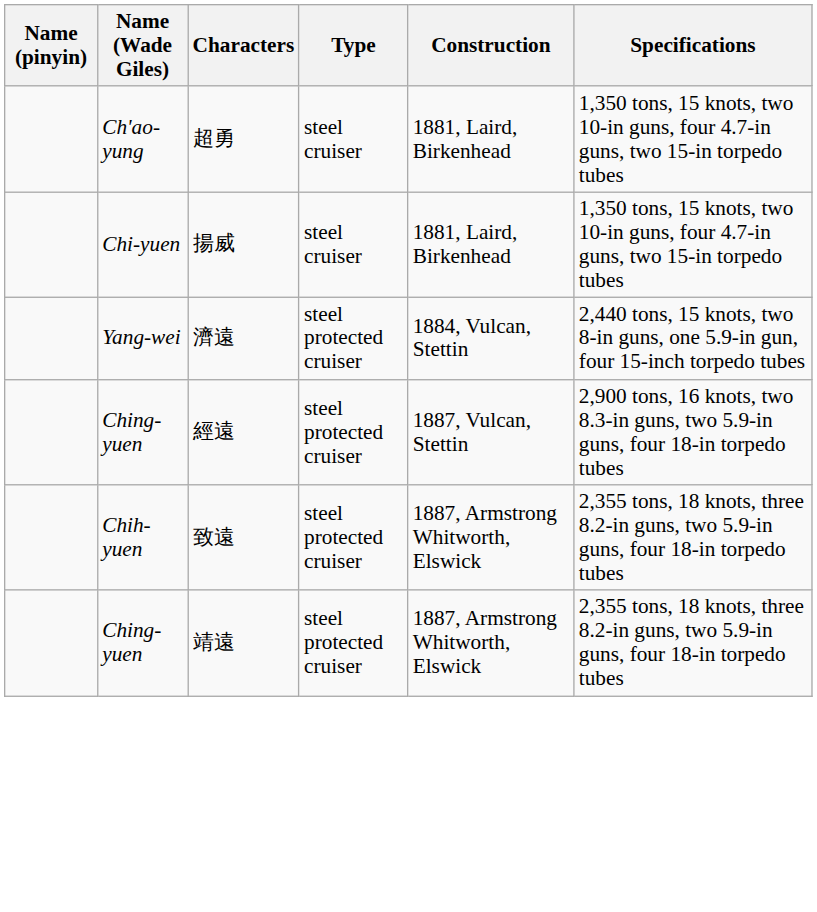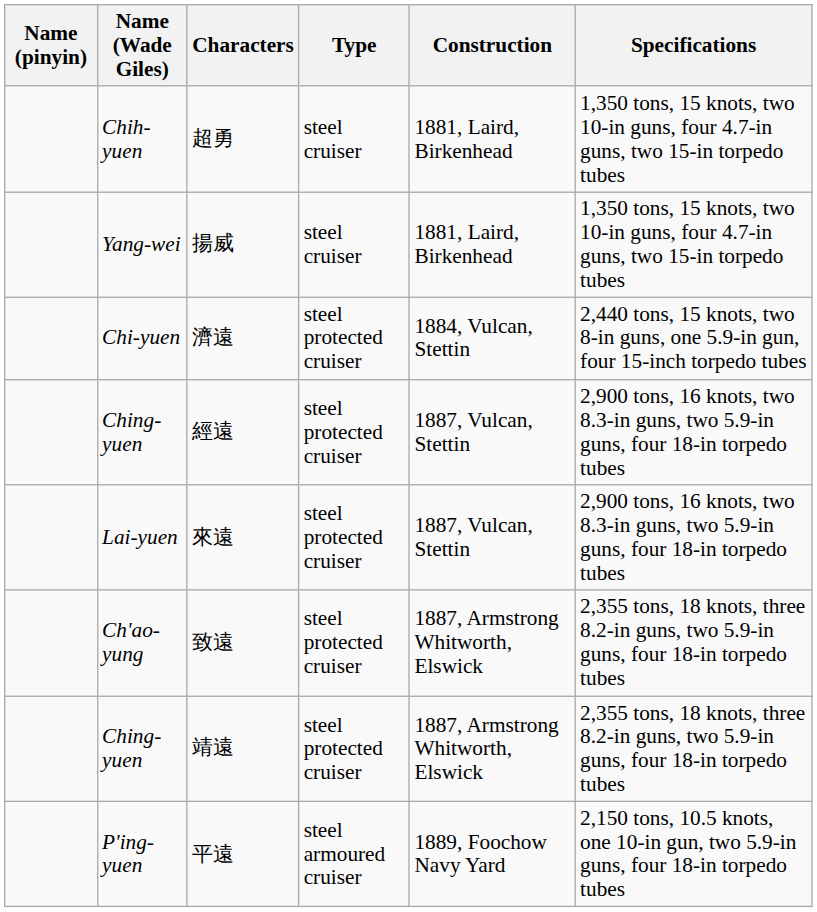 <table class="wikitable">
 <tr>
 <th>Name (pinyin)</th>
 <th>Name (Wade Giles)</th>
 <th>Characters</th>
 <th>Type</th>
 <th>Construction</th>
 <th>Specifications</th>
 </tr>
 <tr>
 <td></td>
-<td><em>Ch'ao-yung</em></td>
+<td><em>Chih-yuen</em></td>
 <td>超勇</td>
 <td>steel cruiser</td>
 <td>1881, Laird, Birkenhead</td>
 <td>1,350 tons, 15 knots, two 10-in guns, four 4.7-in guns, two 15-in torpedo tubes</td>
 </tr>
 <tr>
 <td></td>
-<td><em>Chi-yuen</em></td>
+<td><em>Yang-wei</em></td>
 <td>揚威</td>
 <td>steel cruiser</td>
 <td>1881, Laird, Birkenhead</td>
 <td>1,350 tons, 15 knots, two 10-in guns, four 4.7-in guns, two 15-in torpedo tubes</td>
 </tr>
 <tr>
 <td></td>
-<td><em>Yang-wei</em></td>
+<td><em>Chi-yuen</em></td>
 <td>濟遠</td>
 <td>steel protected cruiser</td>
 <td>1884, Vulcan, Stettin</td>
 <td>2,440 tons, 15 knots, two 8-in guns, one 5.9-in gun, four 15-inch torpedo tubes</td>
 </tr>
 <tr>
 <td></td>
 <td><em>Ching-yuen</em></td>
 <td>經遠</td>
 <td>steel protected cruiser</td>
 <td>1887, Vulcan, Stettin</td>
 <td>2,900 tons, 16 knots, two 8.3-in guns, two 5.9-in guns, four 18-in torpedo tubes</td>
 </tr>
 <tr>
 <td></td>
-<td><em>Chih-yuen</em></td>
+<td><em>Lai-yuen</em></td>
+<td>來遠</td>
+<td>steel protected cruiser</td>
+<td>1887, Vulcan, Stettin</td>
+<td>2,900 tons, 16 knots, two 8.3-in guns, two 5.9-in guns, four 18-in torpedo tubes</td>
+</tr>
+<tr>
+<td></td>
+<td><em>Ch'ao-yung</em></td>
 <td>致遠</td>
 <td>steel protected cruiser</td>
 <td>1887, Armstrong Whitworth, Elswick</td>
 <td>2,355 tons, 18 knots, three 8.2-in guns, two 5.9-in guns, four 18-in torpedo tubes</td>
 </tr>
 <tr>
 <td></td>
 <td><em>Ching-yuen</em></td>
 <td>靖遠</td>
 <td>steel protected cruiser</td>
 <td>1887, Armstrong Whitworth, Elswick</td>
 <td>2,355 tons, 18 knots, three 8.2-in guns, two 5.9-in guns, four 18-in torpedo tubes</td>
 </tr>
+<tr>
+<td></td>
+<td><em>P'ing-yuen</em></td>
+<td>平遠</td>
+<td>steel armoured cruiser</td>
+<td>1889, Foochow Navy Yard</td>
+<td>2,150 tons, 10.5 knots, one 10-in gun, two 5.9-in guns, four 18-in torpedo tubes</td>
+</tr>
 </table>
